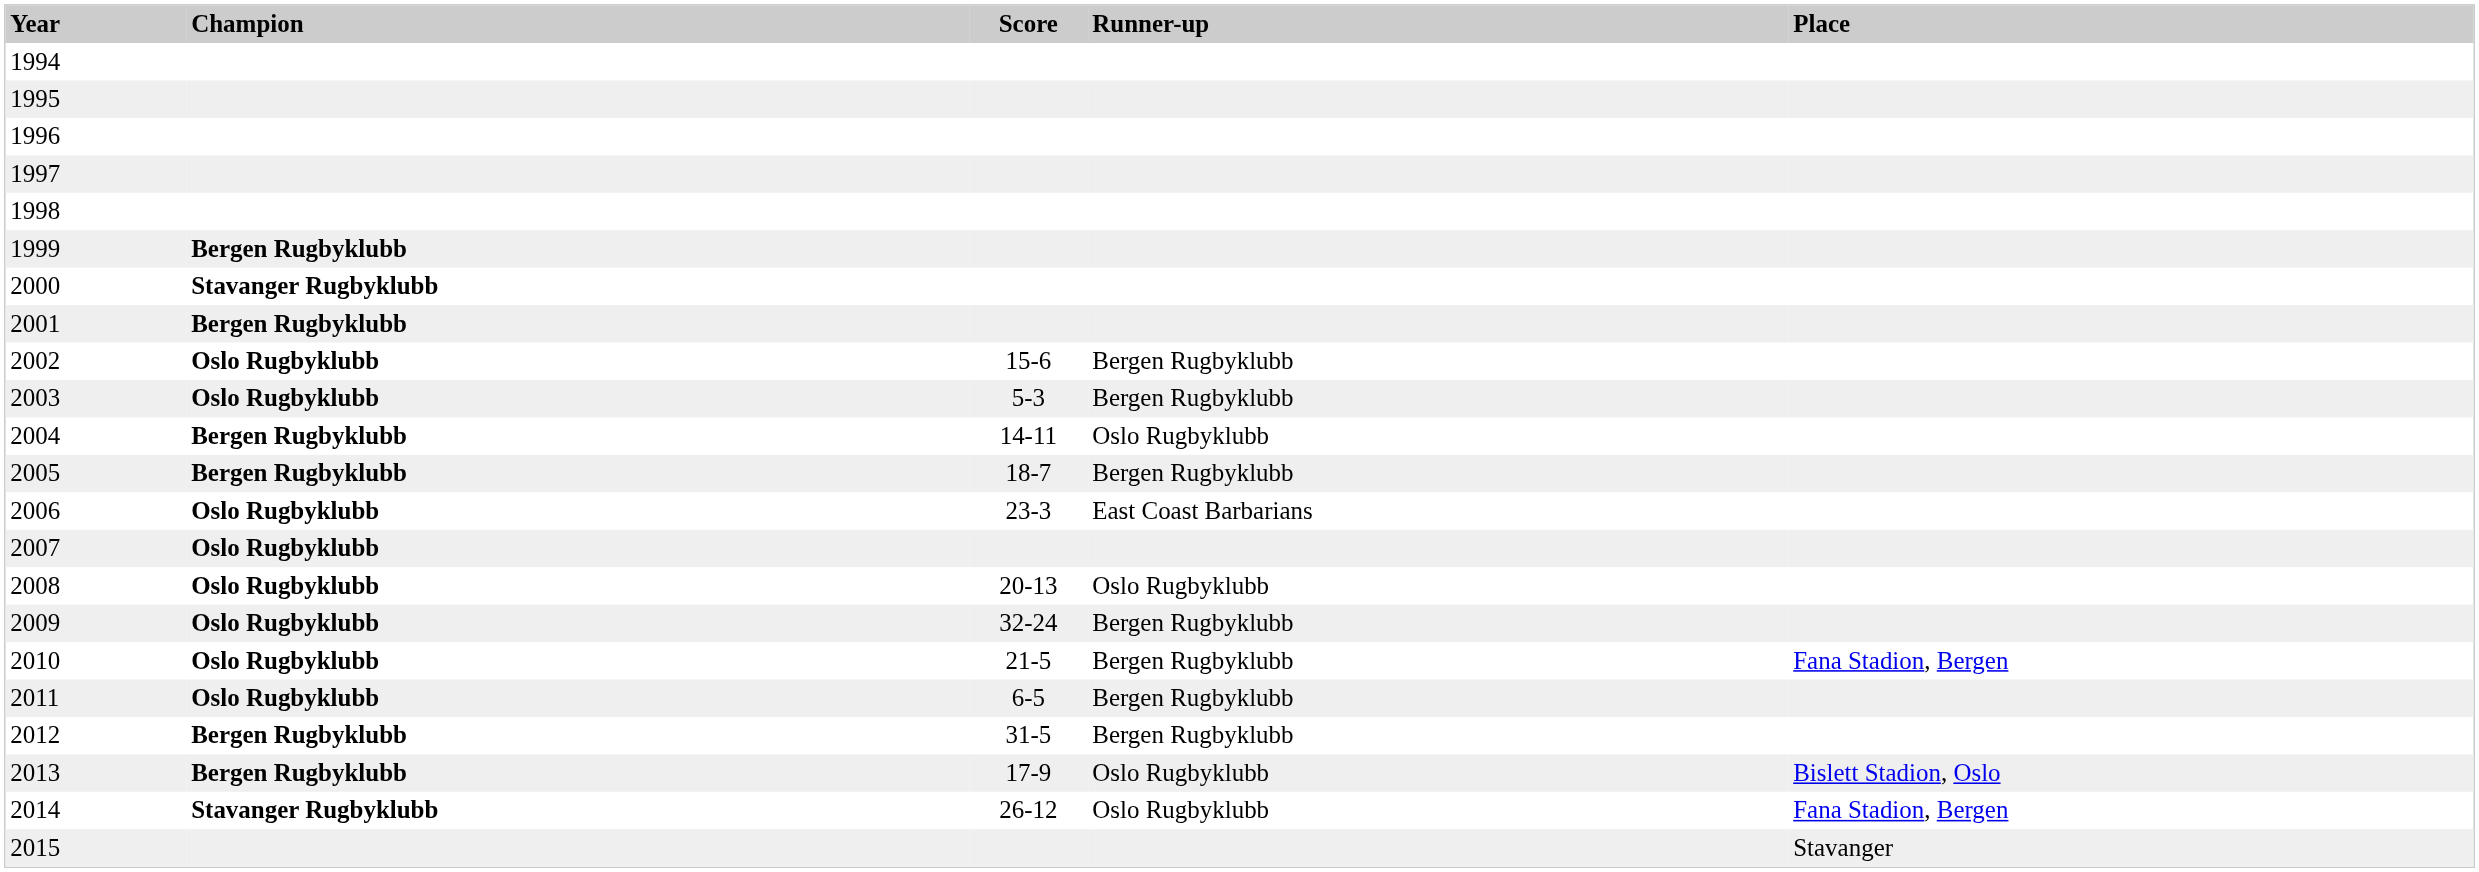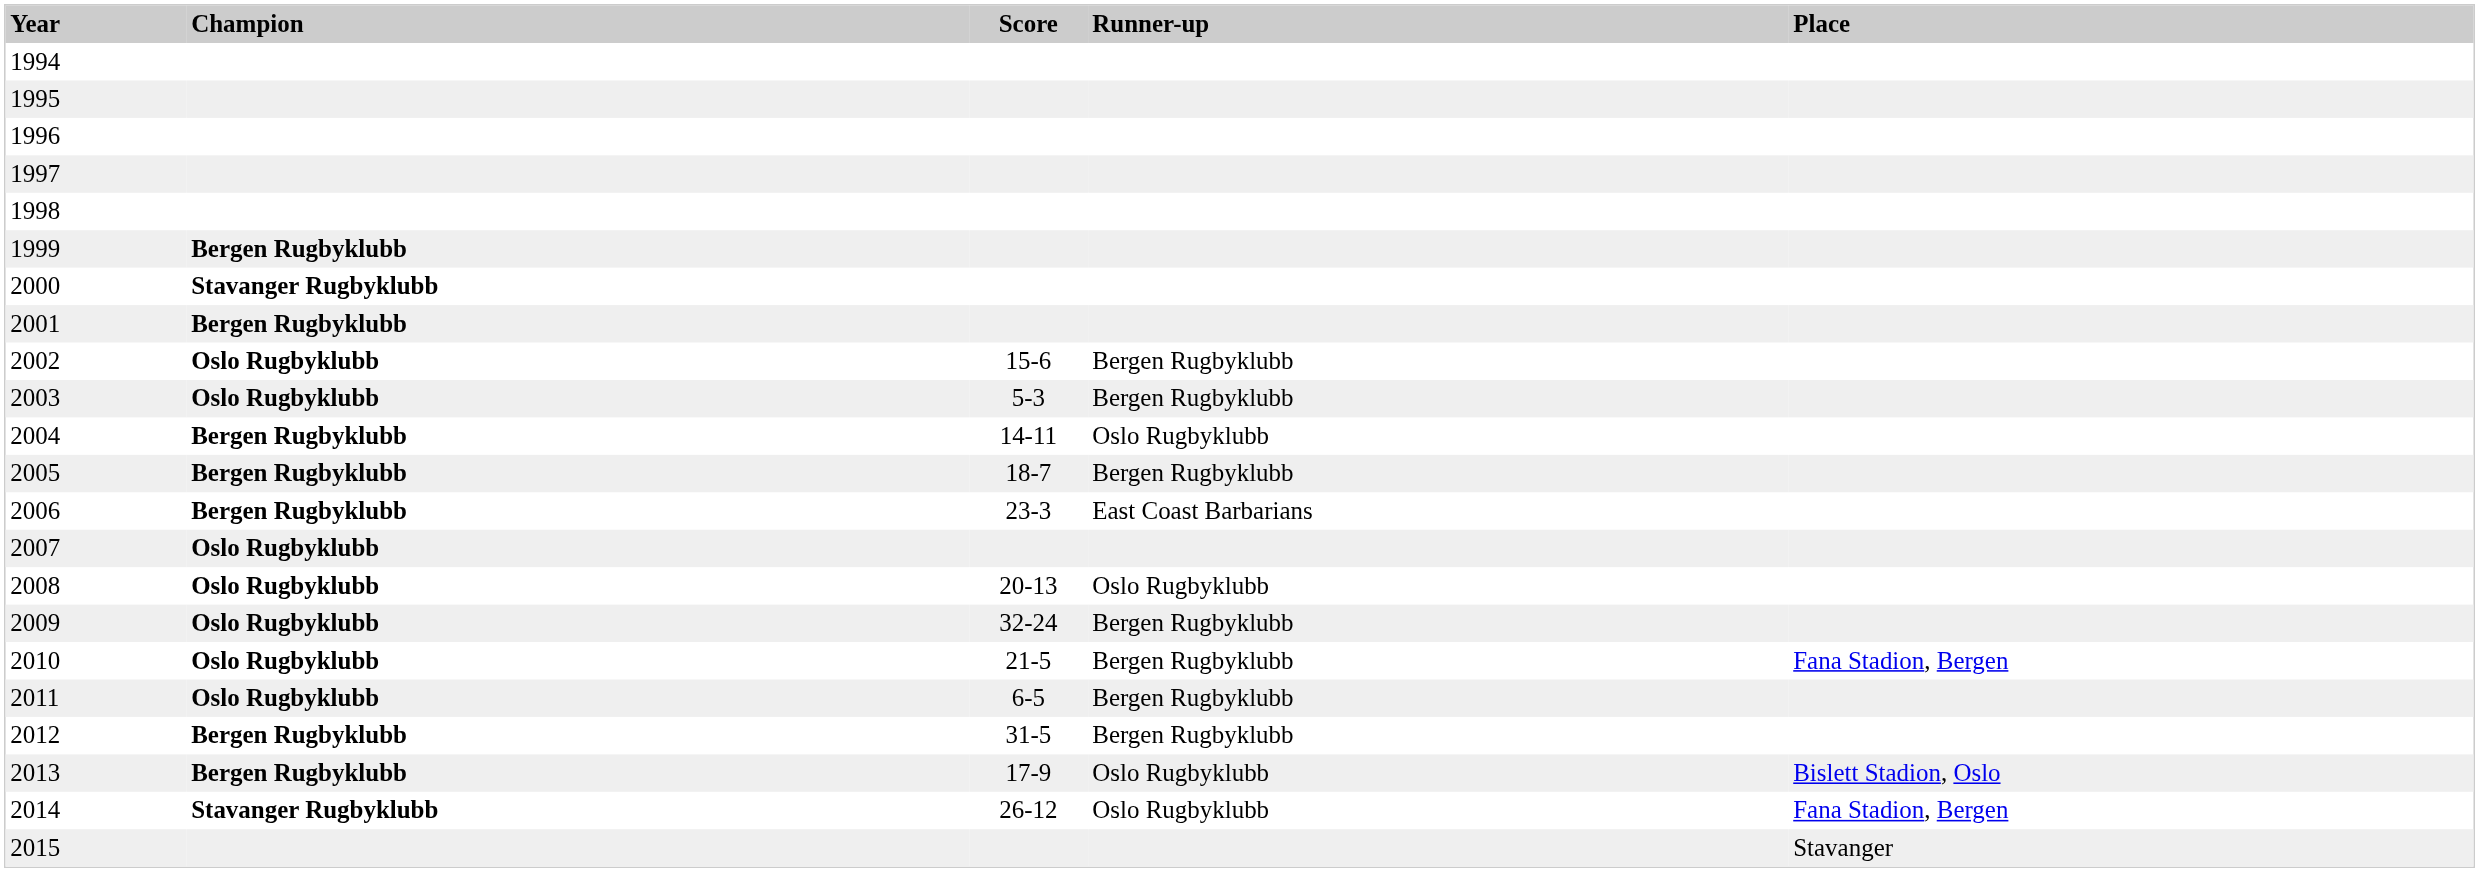 <table border="0" width="100%" align="center" cellspacing="0" cellpadding="3" style="border:1px solid #CCCCCC">
 <tr bgcolor="#E4E4E4">
 <td style="background:#CCCCCC;color:#000000" width="110"><strong>Year</strong></td>
 <td style="background:#CCCCCC;color:#000000"><strong>Champion</strong></td>
 <td style="background:#CCCCCC;color:#000000" width="70" align="center"><strong>Score</strong></td>
 <td style="background:#CCCCCC;color:#000000"><strong>Runner-up</strong></td>
 <td style="background:#CCCCCC;color:#000000"><strong>Place</strong></td>
 </tr>
 <tr>
 <td align=left>1994</td>
 <td></td>
 <td></td>
 <td></td>
 <td></td>
 </tr>
 <tr bgcolor="#efefef">
 <td align=left>1995</td>
 <td></td>
 <td></td>
 <td></td>
 <td></td>
 </tr>
 <tr>
 <td align=left>1996</td>
 <td></td>
 <td></td>
 <td></td>
 <td></td>
 </tr>
 <tr bgcolor="#efefef">
 <td align=left>1997</td>
 <td></td>
 <td></td>
 <td></td>
 <td></td>
 </tr>
 <tr>
 <td align=left>1998</td>
 <td></td>
 <td></td>
 <td></td>
 <td></td>
 </tr>
 <tr bgcolor="#efefef">
 <td align=left>1999</td>
 <td><strong>Bergen Rugbyklubb</strong></td>
 <td></td>
 <td></td>
 <td></td>
 </tr>
 <tr>
 <td align=left>2000</td>
 <td><strong>Stavanger Rugbyklubb</strong></td>
 <td></td>
 <td></td>
 <td></td>
 </tr>
 <tr bgcolor="#efefef">
 <td align=left>2001</td>
 <td><strong>Bergen Rugbyklubb</strong></td>
 <td></td>
 <td></td>
 <td></td>
 </tr>
 <tr>
 <td align=left>2002</td>
 <td><strong>Oslo Rugbyklubb</strong></td>
 <td align=center>15-6</td>
 <td>Bergen Rugbyklubb</td>
 <td align=left></td>
 </tr>
 <tr bgcolor="#efefef">
 <td align=left>2003</td>
 <td><strong>Oslo Rugbyklubb</strong></td>
 <td align=center>5-3</td>
 <td>Bergen Rugbyklubb</td>
 <td align=left></td>
 </tr>
 <tr>
 <td align=left>2004</td>
 <td><strong>Bergen Rugbyklubb</strong></td>
 <td align=center>14-11</td>
 <td>Oslo Rugbyklubb</td>
 <td align=left></td>
 </tr>
 <tr bgcolor="#efefef">
 <td align=left>2005</td>
 <td><strong>Bergen Rugbyklubb</strong></td>
 <td align=center>18-7</td>
 <td>Bergen Rugbyklubb</td>
 <td align=left></td>
 </tr>
 <tr>
 <td align=left>2006</td>
-<td><strong>Oslo Rugbyklubb</strong></td>
+<td><strong>Bergen Rugbyklubb</strong></td>
 <td align=center>23-3</td>
 <td>East Coast Barbarians</td>
 <td align=left></td>
 </tr>
 <tr bgcolor="#efefef">
 <td align=left>2007</td>
 <td><strong>Oslo Rugbyklubb</strong></td>
 <td align=center></td>
 <td></td>
 <td align=left></td>
 </tr>
 <tr>
 <td align=left>2008</td>
 <td><strong>Oslo Rugbyklubb</strong></td>
 <td align=center>20-13</td>
 <td>Oslo Rugbyklubb</td>
 <td align=left></td>
 </tr>
 <tr bgcolor="#efefef">
 <td align=left>2009</td>
 <td><strong>Oslo Rugbyklubb</strong></td>
 <td align=center>32-24</td>
 <td>Bergen Rugbyklubb</td>
 <td align=left></td>
 </tr>
 <tr>
 <td align=left>2010</td>
 <td><strong>Oslo Rugbyklubb</strong></td>
 <td align=center>21-5</td>
 <td>Bergen Rugbyklubb</td>
 <td align=left><a href='#'>Fana Stadion</a>, <a href='#'>Bergen</a></td>
 </tr>
 <tr bgcolor="#efefef">
 <td align=left>2011</td>
 <td><strong>Oslo Rugbyklubb</strong></td>
 <td align=center>6-5</td>
 <td>Bergen Rugbyklubb</td>
 <td></td>
 </tr>
 <tr>
 <td align=left>2012</td>
 <td><strong>Bergen Rugbyklubb</strong></td>
 <td align=center>31-5</td>
 <td>Bergen Rugbyklubb</td>
 <td></td>
 </tr>
 <tr>
 </tr>
 <tr bgcolor="#efefef">
 <td align=left>2013</td>
 <td><strong>Bergen Rugbyklubb</strong></td>
 <td align=center>17-9</td>
 <td>Oslo Rugbyklubb</td>
 <td align=left><a href='#'>Bislett Stadion</a>, <a href='#'>Oslo</a></td>
 </tr>
 <tr>
 <td align=left>2014</td>
 <td><strong>Stavanger Rugbyklubb</strong></td>
 <td align=center>26-12</td>
 <td>Oslo Rugbyklubb</td>
 <td align=left><a href='#'>Fana Stadion</a>, <a href='#'>Bergen</a></td>
 </tr>
 <tr>
 </tr>
 <tr bgcolor="#efefef">
 <td align=left>2015</td>
 <td></td>
 <td></td>
 <td></td>
 <td align=left>Stavanger</td>
 </tr>
 <tr>
 </tr>
 </table>
